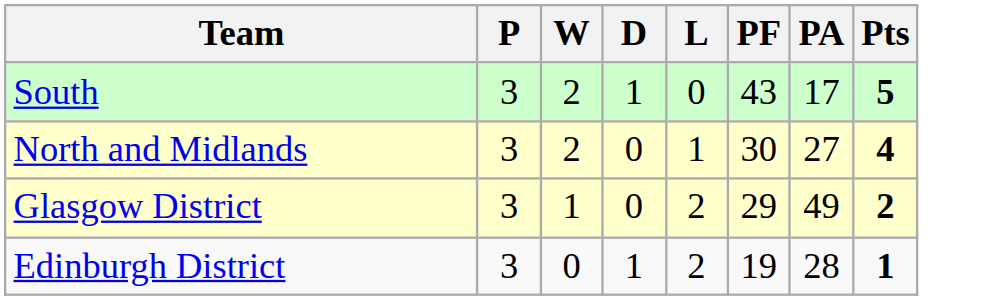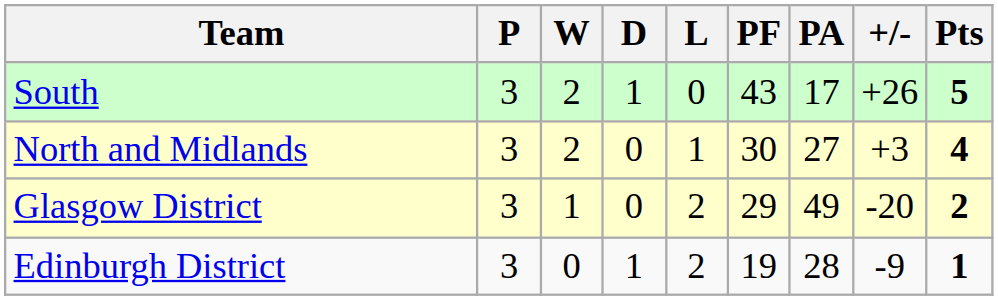 <table class="wikitable" style="text-align: center;">
 <tr>
 <th width="200">Team</th>
 <th width="20">P</th>
 <th width="20">W</th>
 <th width="20">D</th>
 <th width="20">L</th>
 <th width="20">PF</th>
 <th width="20">PA</th>
+<th width="25">+/-</th>
 <th width="20">Pts</th>
 </tr>
 <tr bgcolor="#ccffcc">
 <td align="left"><a href='#'>South</a></td>
 <td>3</td>
 <td>2</td>
 <td>1</td>
 <td>0</td>
 <td>43</td>
 <td>17</td>
+<td>+26</td>
 <td><strong>5</strong></td>
 </tr>
 <tr bgcolor="#ffffcc">
 <td align="left"><a href='#'>North and Midlands</a></td>
 <td>3</td>
 <td>2</td>
 <td>0</td>
 <td>1</td>
 <td>30</td>
 <td>27</td>
+<td>+3</td>
 <td><strong>4</strong></td>
 </tr>
 <tr bgcolor="#ffffcc">
 <td align="left"><a href='#'>Glasgow District</a></td>
 <td>3</td>
 <td>1</td>
 <td>0</td>
 <td>2</td>
 <td>29</td>
 <td>49</td>
+<td>-20</td>
 <td><strong>2</strong></td>
 </tr>
 <tr>
 <td align="left"><a href='#'>Edinburgh District</a></td>
 <td>3</td>
 <td>0</td>
 <td>1</td>
 <td>2</td>
 <td>19</td>
 <td>28</td>
+<td>-9</td>
 <td><strong>1</strong></td>
 </tr>
 </table>
